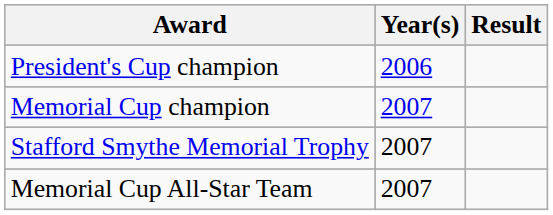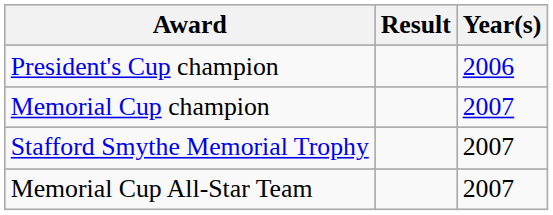 <table class="wikitable">
 <tr>
 <th>Award</th>
+<th>Result</th>
 <th>Year(s)</th>
-<th>Result</th>
 </tr>
 <tr>
 <td><a href='#'>President's Cup</a> champion</td>
+<td></td>
 <td><a href='#'>2006</a></td>
-<td></td>
 </tr>
 <tr>
 <td><a href='#'>Memorial Cup</a> champion</td>
+<td></td>
 <td><a href='#'>2007</a></td>
-<td></td>
 </tr>
 <tr>
 <td><a href='#'>Stafford Smythe Memorial Trophy</a></td>
+<td></td>
 <td>2007</td>
-<td></td>
 </tr>
 <tr>
 <td>Memorial Cup All-Star Team</td>
+<td></td>
 <td>2007</td>
-<td></td>
 </tr>
 </table>
